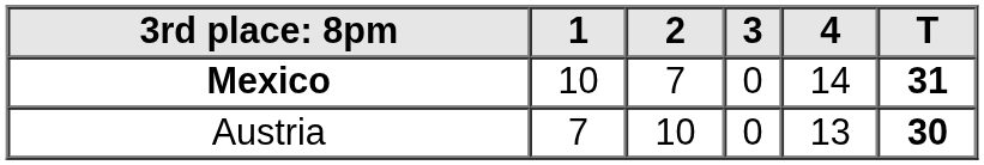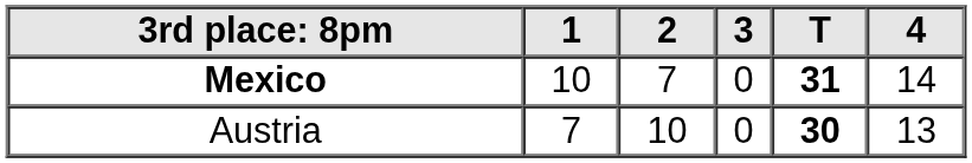 <table border=1 cellspacing=0 width=425 style="margin-left:3em;">
 <tr style="text-align:center; background-color:#e6e6e6;">
 <th>3rd place: 8pm</th>
 <th>1</th>
 <th>2</th>
 <th>3</th>
+<th>T</th>
 <th>4</th>
-<th>T</th>
 </tr>
 <tr style="text-align:center">
 <th> Mexico</th>
 <td>10</td>
 <td>7</td>
 <td>0</td>
+<th>31</th>
 <td>14</td>
-<th>31</th>
 </tr>
 <tr style="text-align:center">
 <td> Austria</td>
 <td>7</td>
 <td>10</td>
 <td>0</td>
+<th>30</th>
 <td>13</td>
-<th>30</th>
 </tr>
 </table>
